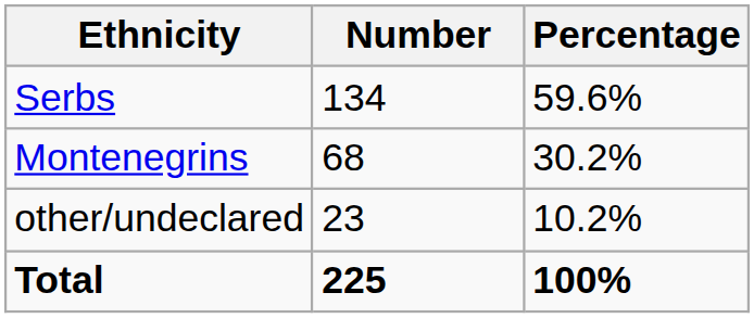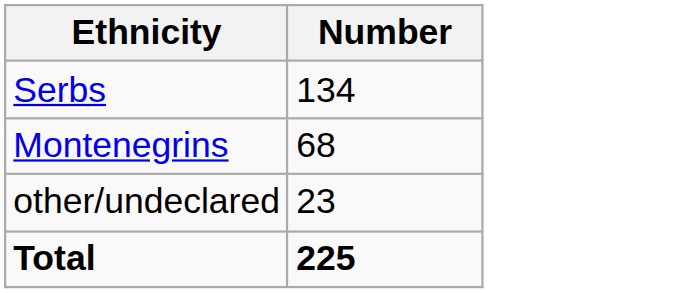 <table class="wikitable">
 <tr>
 <th width="100px">Ethnicity</th>
 <th width="80px">Number</th>
-<th width="80px">Percentage</th>
 </tr>
 <tr>
 <td><a href='#'>Serbs</a></td>
 <td>134</td>
-<td>59.6%</td>
 </tr>
 <tr>
 <td><a href='#'>Montenegrins</a></td>
 <td>68</td>
-<td>30.2%</td>
 </tr>
 <tr>
 <td>other/undeclared</td>
 <td>23</td>
-<td>10.2%</td>
 </tr>
 <tr>
 <td><strong>Total</strong></td>
 <td><strong>225</strong></td>
-<td><strong>100%</strong></td>
 </tr>
 </table>
